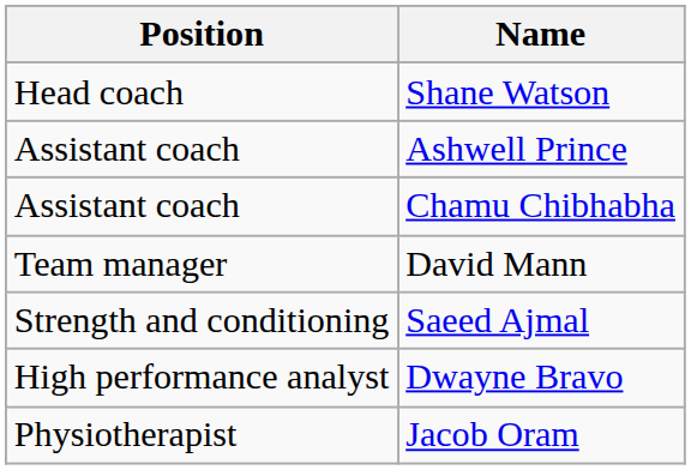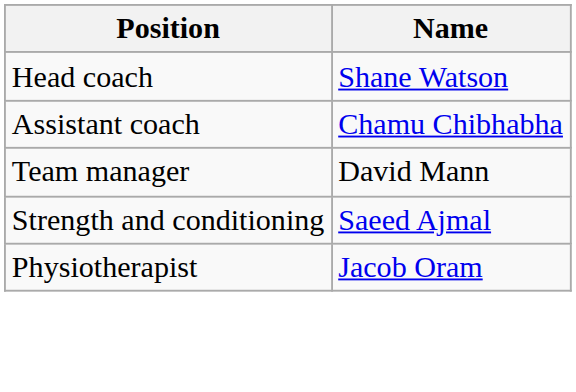 <table class="wikitable">
 <tr>
 <th scope="col">Position</th>
 <th scope="col">Name</th>
 </tr>
 <tr>
 <td scope="row">Head coach</td>
 <td> <a href='#'>Shane Watson</a></td>
-</tr>
-<tr>
-<td scope="row">Assistant coach</td>
-<td> <a href='#'>Ashwell Prince</a></td>
 </tr>
 <tr>
 <td scope="row">Assistant coach</td>
 <td> <a href='#'>Chamu Chibhabha</a></td>
 </tr>
 <tr>
 <td scope="row">Team manager</td>
 <td> David Mann</td>
 </tr>
 <tr>
 <td scope="row">Strength and conditioning</td>
 <td> <a href='#'>Saeed Ajmal</a></td>
 </tr>
 <tr>
-<td scope="row">High performance analyst</td>
-<td> <a href='#'>Dwayne Bravo</a></td>
-</tr>
-<tr>
 <td scope="row">Physiotherapist</td>
 <td> <a href='#'>Jacob Oram</a></td>
 </tr>
 </table>
